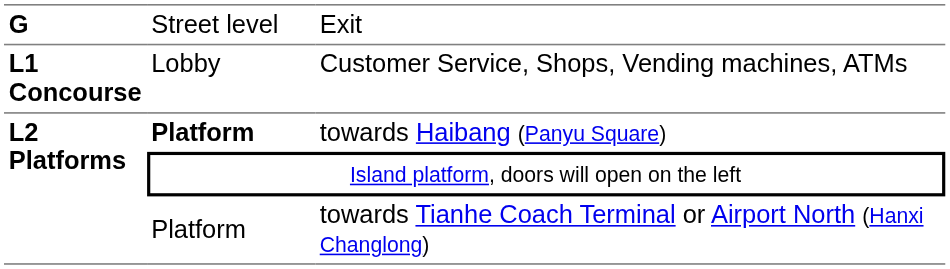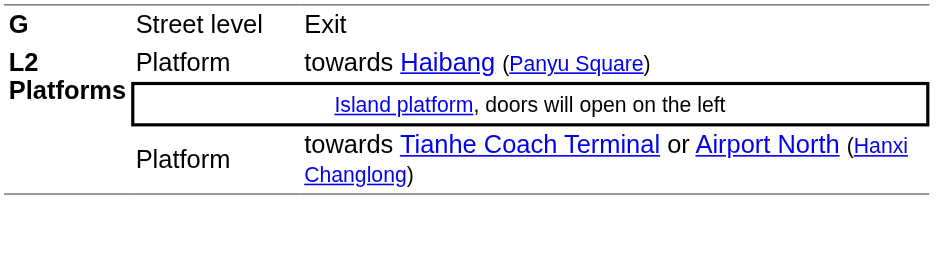 <table table border=0 cellspacing=0 cellpadding=3>
 <tr>
 <td style="border-top:solid 1px gray;" width=50 valign=top><strong>G</strong></td>
 <td style="border-top:solid 1px gray;" width=100 valign=top>Street level</td>
 <td style="border-top:solid 1px gray;" width=390 valign=top>Exit</td>
 </tr>
 <tr>
-<td style="border-bottom:solid 1px gray; border-top:solid 1px gray;" valign=top width=50><strong>L1<br>Concourse</strong></td>
-<td style="border-bottom:solid 1px gray; border-top:solid 1px gray;" valign=top width=100>Lobby</td>
-<td style="border-bottom:solid 1px gray; border-top:solid 1px gray;" valign=top width=390>Customer Service, Shops, Vending machines, ATMs</td>
-</tr>
-<tr>
 <td style="border-bottom:solid 1px gray;" rowspan=3 valign=top><strong>L2<br>Platforms</strong></td>
-<td><strong>Platform </strong></td>
+<td>Platform </td>
 <td>  towards <a href='#'>Haibang</a> <small>(<a href='#'>Panyu Square</a>)</small></td>
 </tr>
 <tr>
 <td style="border-right:solid 2px black;border-left:solid 2px black;border-top:solid 2px black;border-bottom:solid 2px black;text-align:center;" colspan=2><small><a href='#'>Island platform</a>, doors will open on the left</small></td>
 </tr>
 <tr>
 <td style="border-bottom:solid 1px gray;">Platform </td>
 <td style="border-bottom:solid 1px gray;"> towards <a href='#'>Tianhe Coach Terminal</a> or <a href='#'>Airport North</a> <small>(<a href='#'>Hanxi Changlong</a>)</small> </td>
 </tr>
 </table>
